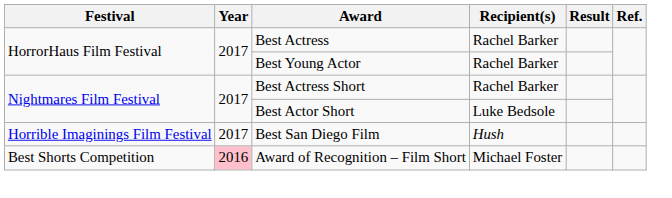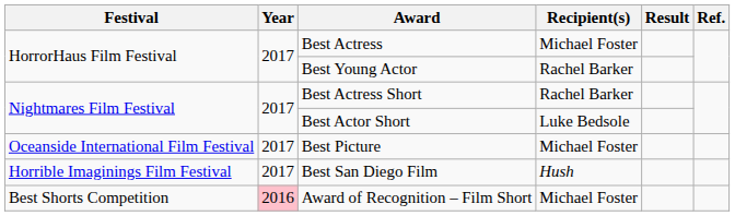 <table class="wikitable">
 <tr>
 <th>Festival</th>
 <th>Year</th>
 <th>Award</th>
 <th>Recipient(s)</th>
 <th>Result</th>
 <th>Ref.</th>
 </tr>
 <tr>
 <td rowspan="2">HorrorHaus Film Festival</td>
 <td rowspan="2">2017</td>
 <td>Best Actress</td>
-<td>Rachel Barker</td>
+<td>Michael Foster</td>
 <td></td>
 <td rowspan="2"></td>
 </tr>
 <tr>
 <td>Best Young Actor</td>
 <td>Rachel Barker</td>
 <td></td>
 </tr>
 <tr>
 <td rowspan="2"><a href='#'>Nightmares Film Festival</a></td>
 <td rowspan="2">2017</td>
 <td>Best Actress Short</td>
 <td>Rachel Barker</td>
 <td></td>
 <td rowspan="2"></td>
 </tr>
 <tr>
 <td>Best Actor Short</td>
 <td>Luke Bedsole</td>
 <td></td>
 </tr>
 <tr>
+<td><a href='#'>Oceanside International Film Festival</a></td>
+<td>2017</td>
+<td>Best Picture</td>
+<td>Michael Foster</td>
+<td></td>
+<td></td>
+</tr>
+<tr>
 <td><a href='#'>Horrible Imaginings Film Festival</a></td>
 <td>2017</td>
 <td>Best San Diego Film</td>
 <td><em>Hush</em></td>
 <td></td>
 <td></td>
 </tr>
 <tr>
 <td>Best Shorts Competition</td>
 <td style="background: pink;">2016</td>
 <td>Award of Recognition – Film Short</td>
 <td>Michael Foster</td>
 <td></td>
 <td></td>
 </tr>
 </table>
